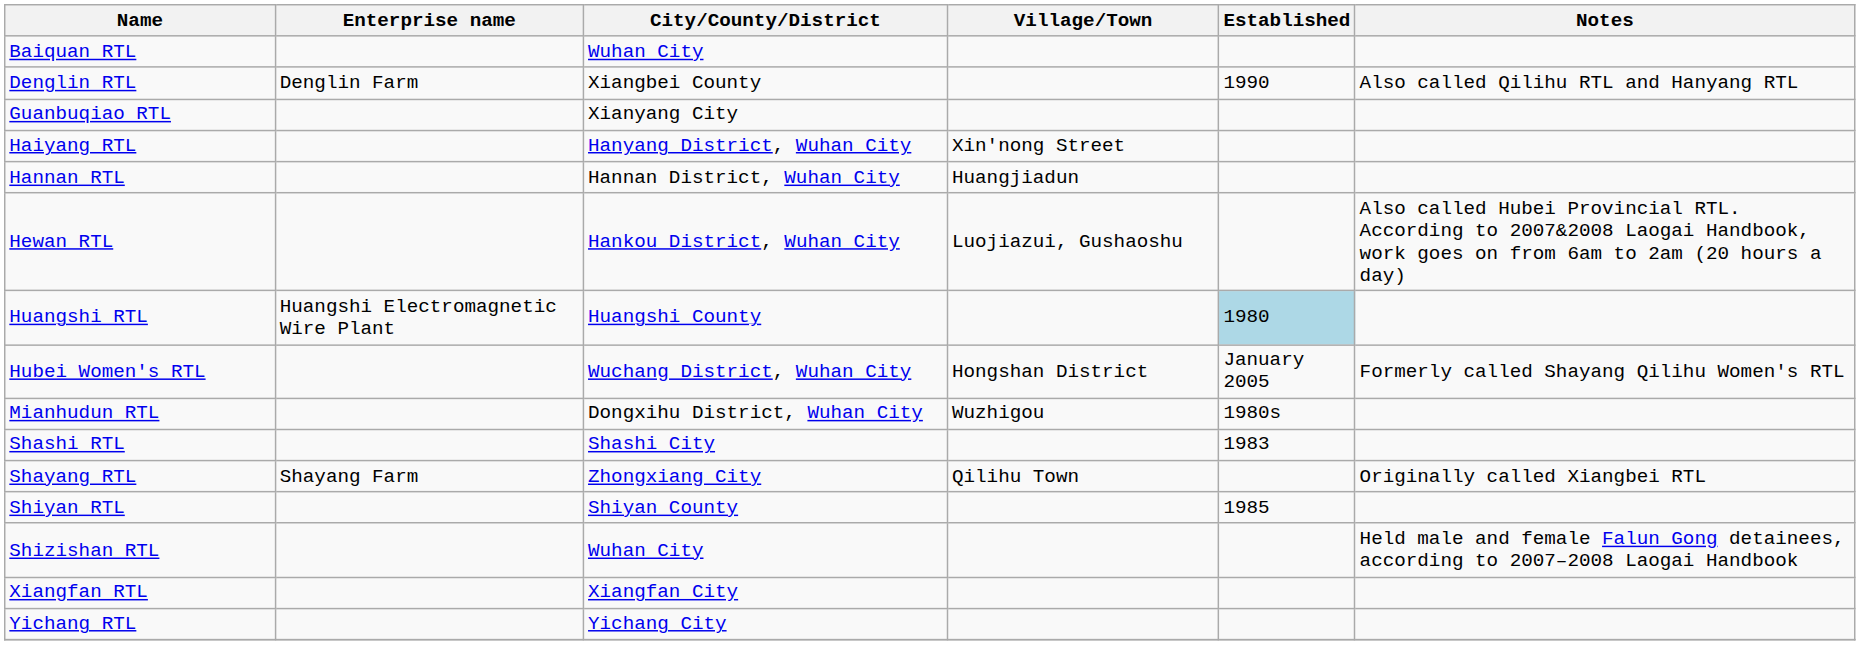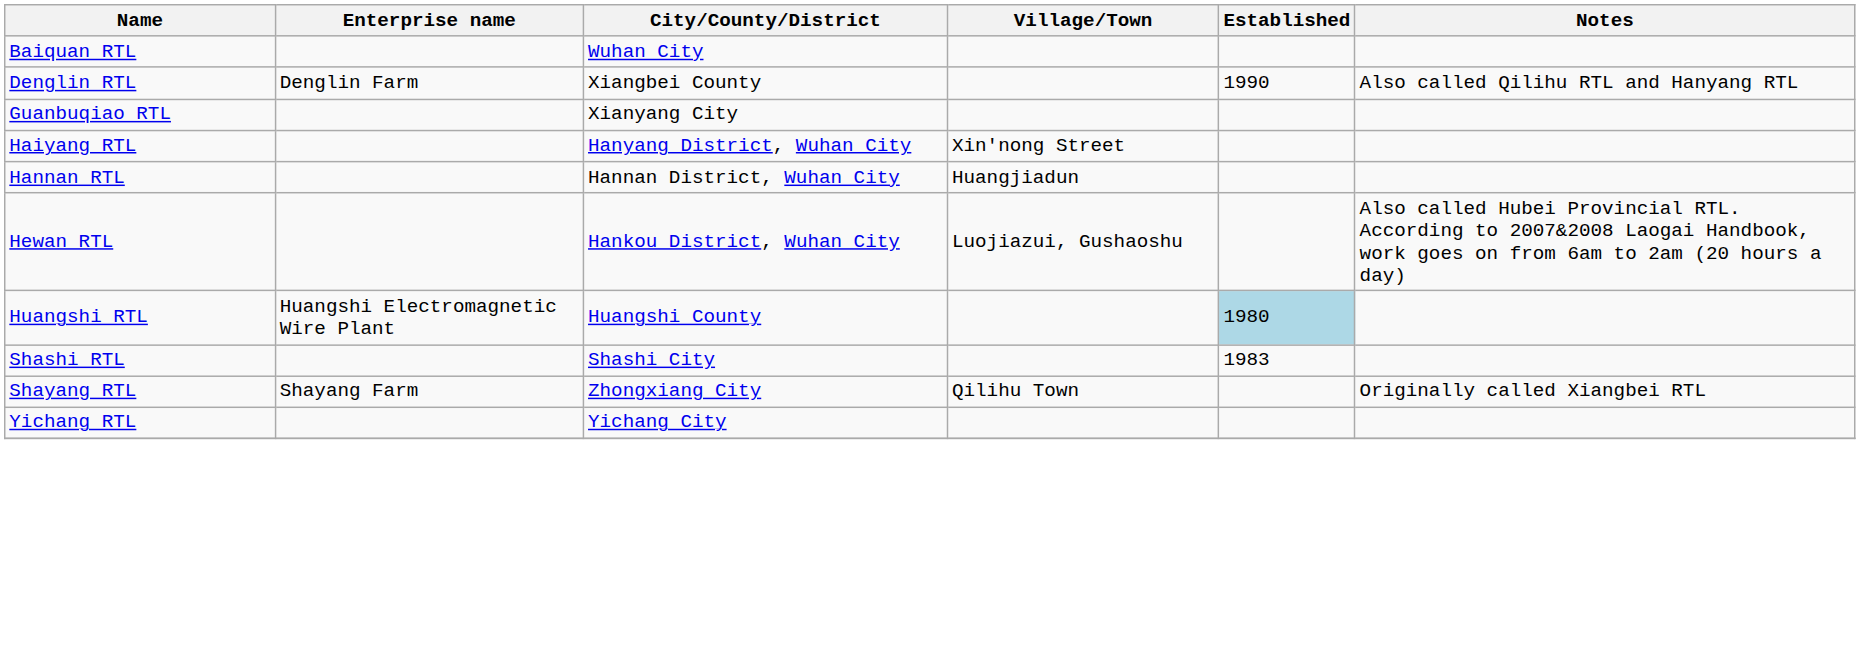 <table class="wikitable">
 <tr>
 <th width=15%>Name</th>
 <th width=17%>Enterprise name</th>
 <th width=20%>City/County/District</th>
 <th width=15%>Village/Town</th>
 <th width=5%>Established</th>
 <th width=28%>Notes</th>
 </tr>
 <tr>
 <td><a href='#'>Baiquan RTL</a></td>
 <td></td>
 <td><a href='#'>Wuhan City</a></td>
 <td></td>
 <td></td>
 <td></td>
 </tr>
 <tr>
 <td><a href='#'>Denglin RTL</a></td>
 <td>Denglin Farm</td>
 <td>Xiangbei County</td>
 <td></td>
 <td>1990</td>
 <td>Also called Qilihu RTL and Hanyang RTL</td>
 </tr>
 <tr>
 <td><a href='#'>Guanbuqiao RTL</a></td>
 <td></td>
 <td>Xianyang City</td>
 <td></td>
 <td></td>
 <td></td>
 </tr>
 <tr>
 <td><a href='#'>Haiyang RTL</a></td>
 <td></td>
 <td><a href='#'>Hanyang District</a>, <a href='#'>Wuhan City</a></td>
 <td>Xin'nong Street</td>
 <td></td>
 <td></td>
 </tr>
 <tr>
 <td><a href='#'>Hannan RTL</a></td>
 <td></td>
 <td>Hannan District, <a href='#'>Wuhan City</a></td>
 <td>Huangjiadun</td>
 <td></td>
 <td></td>
 </tr>
 <tr>
 <td><a href='#'>Hewan RTL</a></td>
 <td></td>
 <td><a href='#'>Hankou District</a>, <a href='#'>Wuhan City</a></td>
 <td>Luojiazui, Gushaoshu</td>
 <td></td>
 <td>Also called Hubei Provincial RTL.  According to 2007&2008 Laogai Handbook, work goes on from 6am to 2am (20 hours a day)</td>
 </tr>
 <tr>
 <td><a href='#'>Huangshi RTL</a></td>
 <td>Huangshi Electromagnetic Wire Plant</td>
 <td><a href='#'>Huangshi County</a></td>
 <td></td>
 <td style="background: lightblue;">1980</td>
 <td></td>
 </tr>
 <tr>
-<td><a href='#'>Hubei Women's RTL</a></td>
-<td></td>
-<td><a href='#'>Wuchang District</a>, <a href='#'>Wuhan City</a></td>
-<td>Hongshan District</td>
-<td>January 2005</td>
-<td>Formerly called Shayang Qilihu Women's RTL</td>
-</tr>
-<tr>
-<td><a href='#'>Mianhudun RTL</a></td>
-<td></td>
-<td>Dongxihu District, <a href='#'>Wuhan City</a></td>
-<td>Wuzhigou</td>
-<td>1980s</td>
-<td></td>
-</tr>
-<tr>
 <td><a href='#'>Shashi RTL</a></td>
 <td></td>
 <td><a href='#'>Shashi City</a></td>
 <td></td>
 <td>1983</td>
 <td></td>
 </tr>
 <tr>
 <td><a href='#'>Shayang RTL</a></td>
 <td>Shayang Farm</td>
 <td><a href='#'>Zhongxiang City</a></td>
 <td>Qilihu Town</td>
 <td></td>
 <td>Originally called Xiangbei RTL</td>
 </tr>
 <tr>
-<td><a href='#'>Shiyan RTL</a></td>
-<td></td>
-<td><a href='#'>Shiyan County</a></td>
-<td></td>
-<td>1985</td>
-<td></td>
-</tr>
-<tr>
-<td><a href='#'>Shizishan RTL</a></td>
-<td></td>
-<td><a href='#'>Wuhan City</a></td>
-<td></td>
-<td></td>
-<td>Held male and female <a href='#'>Falun Gong</a> detainees, according to 2007–2008 Laogai Handbook</td>
-</tr>
-<tr>
-<td><a href='#'>Xiangfan RTL</a></td>
-<td></td>
-<td><a href='#'>Xiangfan City</a></td>
-<td></td>
-<td></td>
-<td></td>
-</tr>
-<tr>
 <td><a href='#'>Yichang RTL</a></td>
 <td></td>
 <td><a href='#'>Yichang City</a></td>
 <td></td>
 <td></td>
 <td></td>
 </tr>
 <tr>
 </tr>
 </table>
